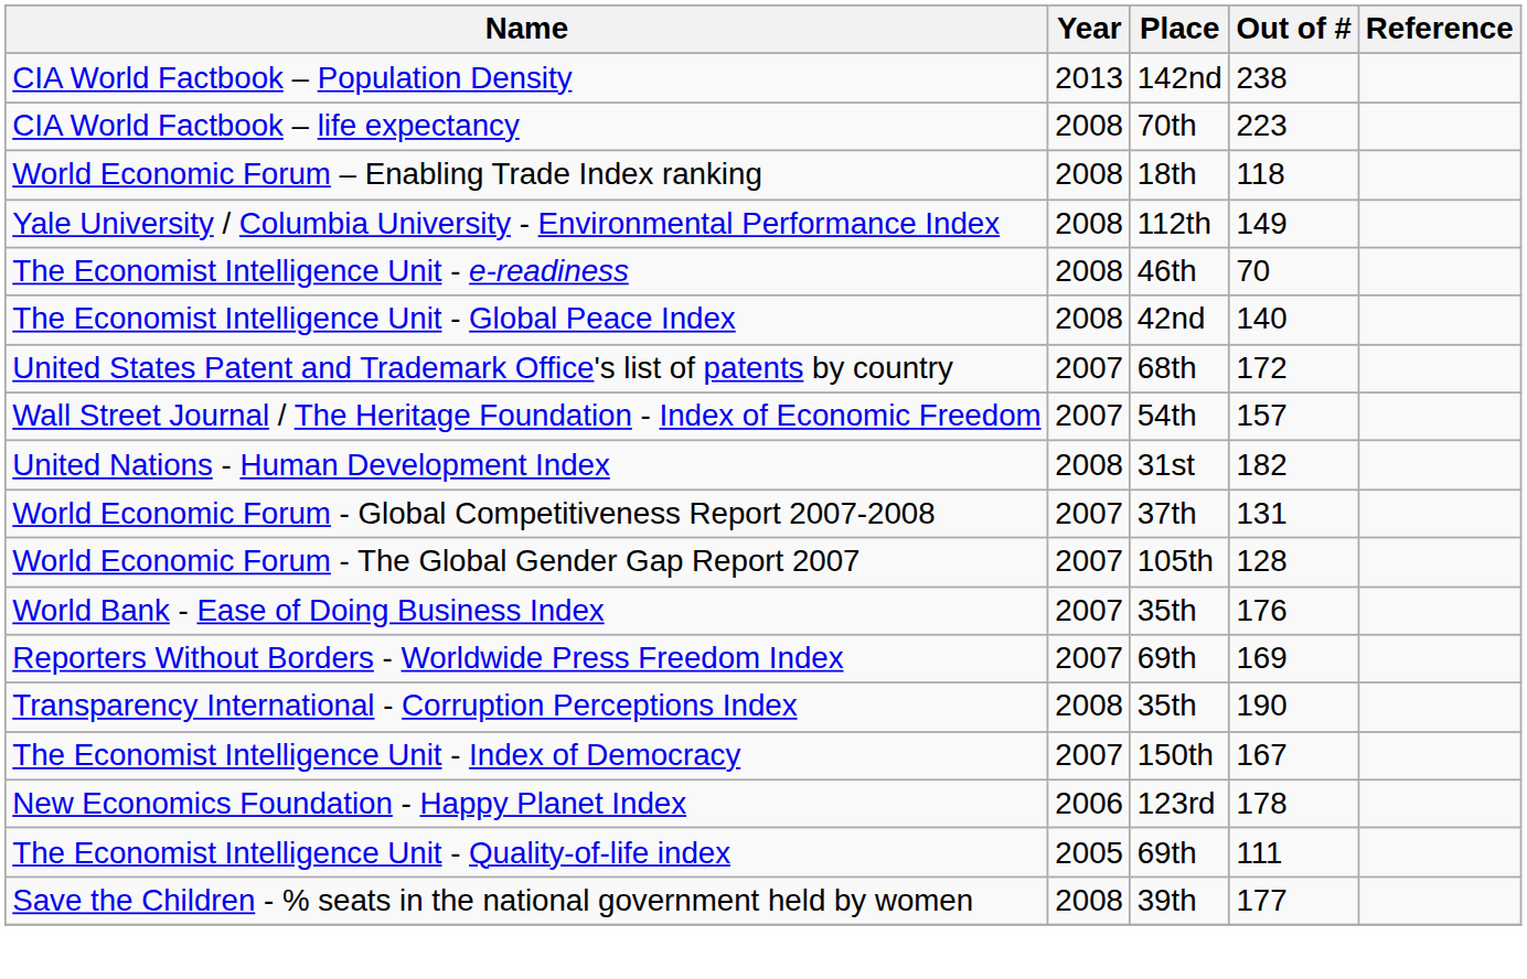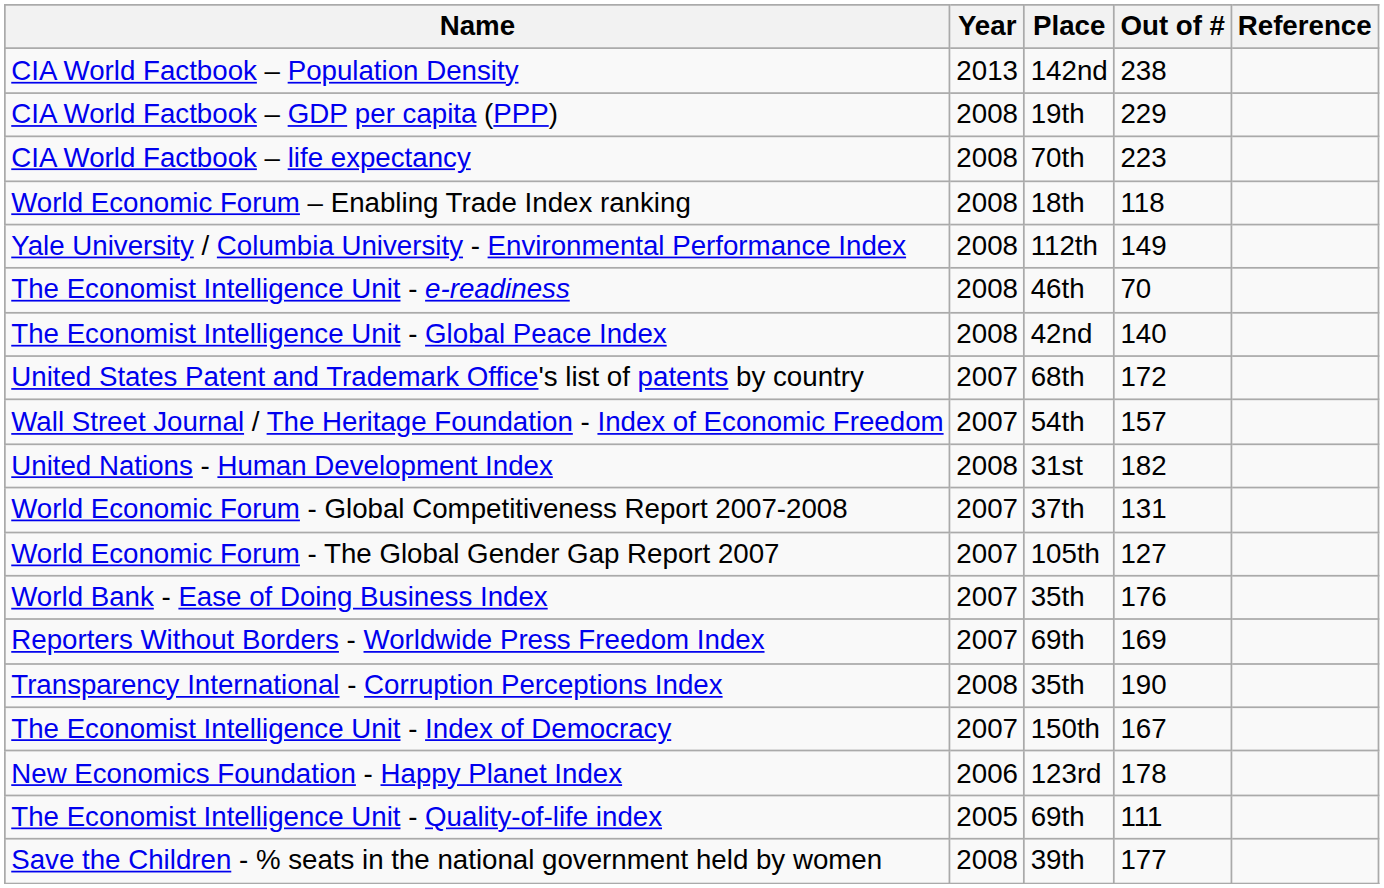 <table class="wikitable" style="text-align:left">
 <tr>
 <th>Name</th>
 <th>Year</th>
 <th>Place</th>
 <th>Out of #</th>
 <th>Reference</th>
 </tr>
 <tr>
 <td><a href='#'>CIA World Factbook</a> – <a href='#'>Population Density</a></td>
 <td>2013</td>
 <td>142nd</td>
 <td>238</td>
+<td></td>
+</tr>
+<tr>
+<td><a href='#'>CIA World Factbook</a> – <a href='#'>GDP</a> <a href='#'>per capita</a> (<a href='#'>PPP</a>)</td>
+<td>2008</td>
+<td>19th</td>
+<td>229</td>
 <td></td>
 </tr>
 <tr>
 <td><a href='#'>CIA World Factbook</a> – <a href='#'>life expectancy</a></td>
 <td>2008</td>
 <td>70th</td>
 <td>223</td>
 <td></td>
 </tr>
 <tr>
 <td><a href='#'>World Economic Forum</a> – Enabling Trade Index ranking</td>
 <td>2008</td>
 <td>18th</td>
 <td>118</td>
 <td></td>
 </tr>
 <tr>
 <td><a href='#'>Yale University</a> / <a href='#'>Columbia University</a> - <a href='#'>Environmental Performance Index</a></td>
 <td>2008</td>
 <td>112th</td>
 <td>149</td>
 <td></td>
 </tr>
 <tr>
 <td><a href='#'>The Economist Intelligence Unit</a> - <em><a href='#'>e-readiness</a></em></td>
 <td>2008</td>
 <td>46th</td>
 <td>70</td>
 <td></td>
 </tr>
 <tr>
 <td><a href='#'>The Economist Intelligence Unit</a> - <a href='#'>Global Peace Index</a></td>
 <td>2008</td>
 <td>42nd</td>
 <td>140</td>
 <td></td>
 </tr>
 <tr>
 <td><a href='#'>United States Patent and Trademark Office</a>'s list of <a href='#'>patents</a> by country</td>
 <td>2007</td>
 <td>68th</td>
 <td>172</td>
 <td></td>
 </tr>
 <tr>
 <td><a href='#'>Wall Street Journal</a> / <a href='#'>The Heritage Foundation</a> - <a href='#'>Index of Economic Freedom</a></td>
 <td>2007</td>
 <td>54th</td>
 <td>157</td>
 <td></td>
 </tr>
 <tr>
 <td><a href='#'>United Nations</a> - <a href='#'>Human Development Index</a></td>
 <td>2008</td>
 <td>31st</td>
 <td>182</td>
 <td></td>
 </tr>
 <tr>
 <td><a href='#'>World Economic Forum</a> - Global Competitiveness Report 2007-2008</td>
 <td>2007</td>
 <td>37th</td>
 <td>131</td>
 <td></td>
 </tr>
 <tr>
 <td><a href='#'>World Economic Forum</a> - The Global Gender Gap Report 2007</td>
 <td>2007</td>
 <td>105th</td>
-<td>128</td>
+<td>127</td>
 <td></td>
 </tr>
 <tr>
 <td><a href='#'>World Bank</a> - <a href='#'>Ease of Doing Business Index</a></td>
 <td>2007</td>
 <td>35th</td>
 <td>176</td>
 <td></td>
 </tr>
 <tr>
 <td><a href='#'>Reporters Without Borders</a> - <a href='#'>Worldwide Press Freedom Index</a></td>
 <td>2007</td>
 <td>69th</td>
 <td>169</td>
 <td></td>
 </tr>
 <tr>
 <td><a href='#'>Transparency International</a> - <a href='#'>Corruption Perceptions Index</a></td>
 <td>2008</td>
 <td>35th</td>
 <td>190</td>
 <td></td>
 </tr>
 <tr>
 <td><a href='#'>The Economist Intelligence Unit</a> - <a href='#'>Index of Democracy</a></td>
 <td>2007</td>
 <td>150th</td>
 <td>167</td>
 <td></td>
 </tr>
 <tr>
 <td><a href='#'>New Economics Foundation</a> - <a href='#'>Happy Planet Index</a></td>
 <td>2006</td>
 <td>123rd</td>
 <td>178</td>
 <td></td>
 </tr>
 <tr>
 <td><a href='#'>The Economist Intelligence Unit</a> - <a href='#'>Quality-of-life index</a></td>
 <td>2005</td>
 <td>69th</td>
 <td>111</td>
 <td></td>
 </tr>
 <tr>
 <td><a href='#'>Save the Children</a> - % seats in the national government held by women</td>
 <td>2008</td>
 <td>39th</td>
 <td>177</td>
 <td></td>
 </tr>
 <tr>
 </tr>
 </table>
